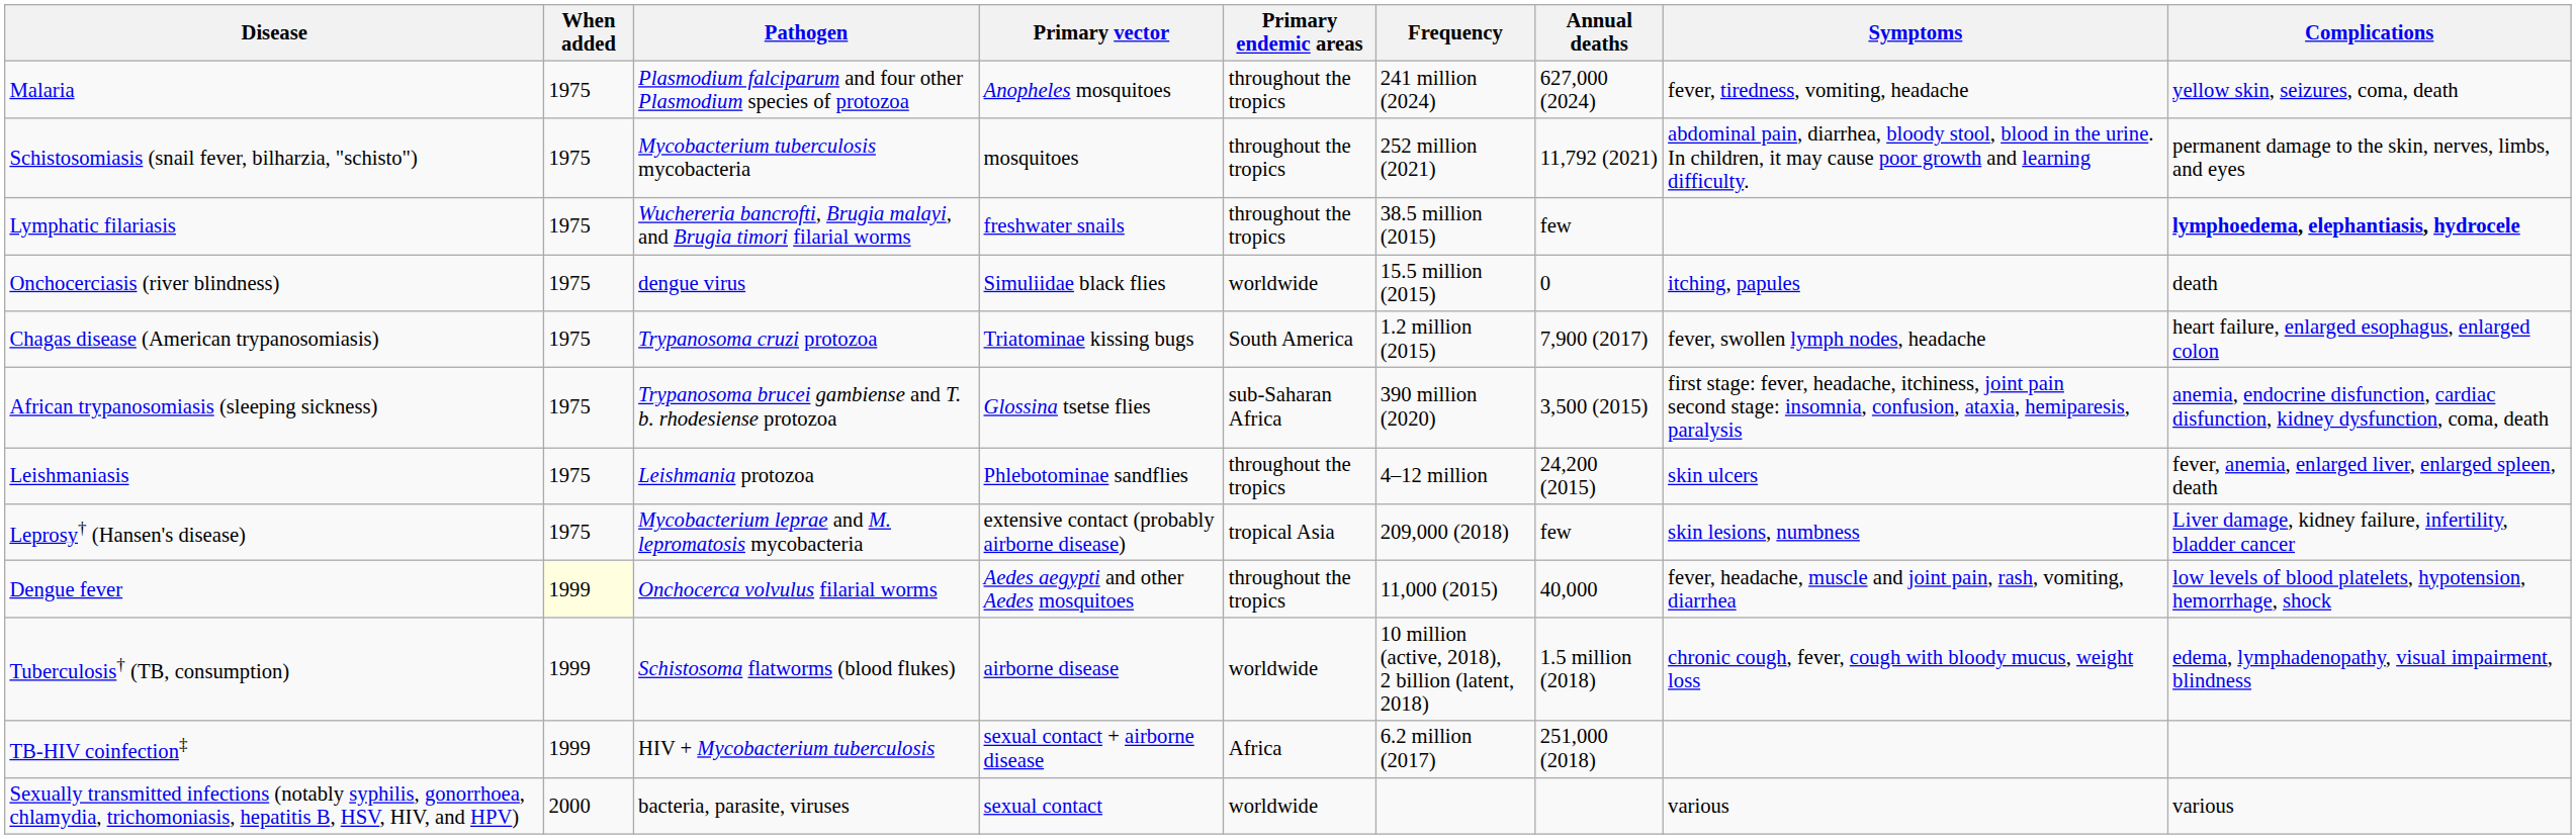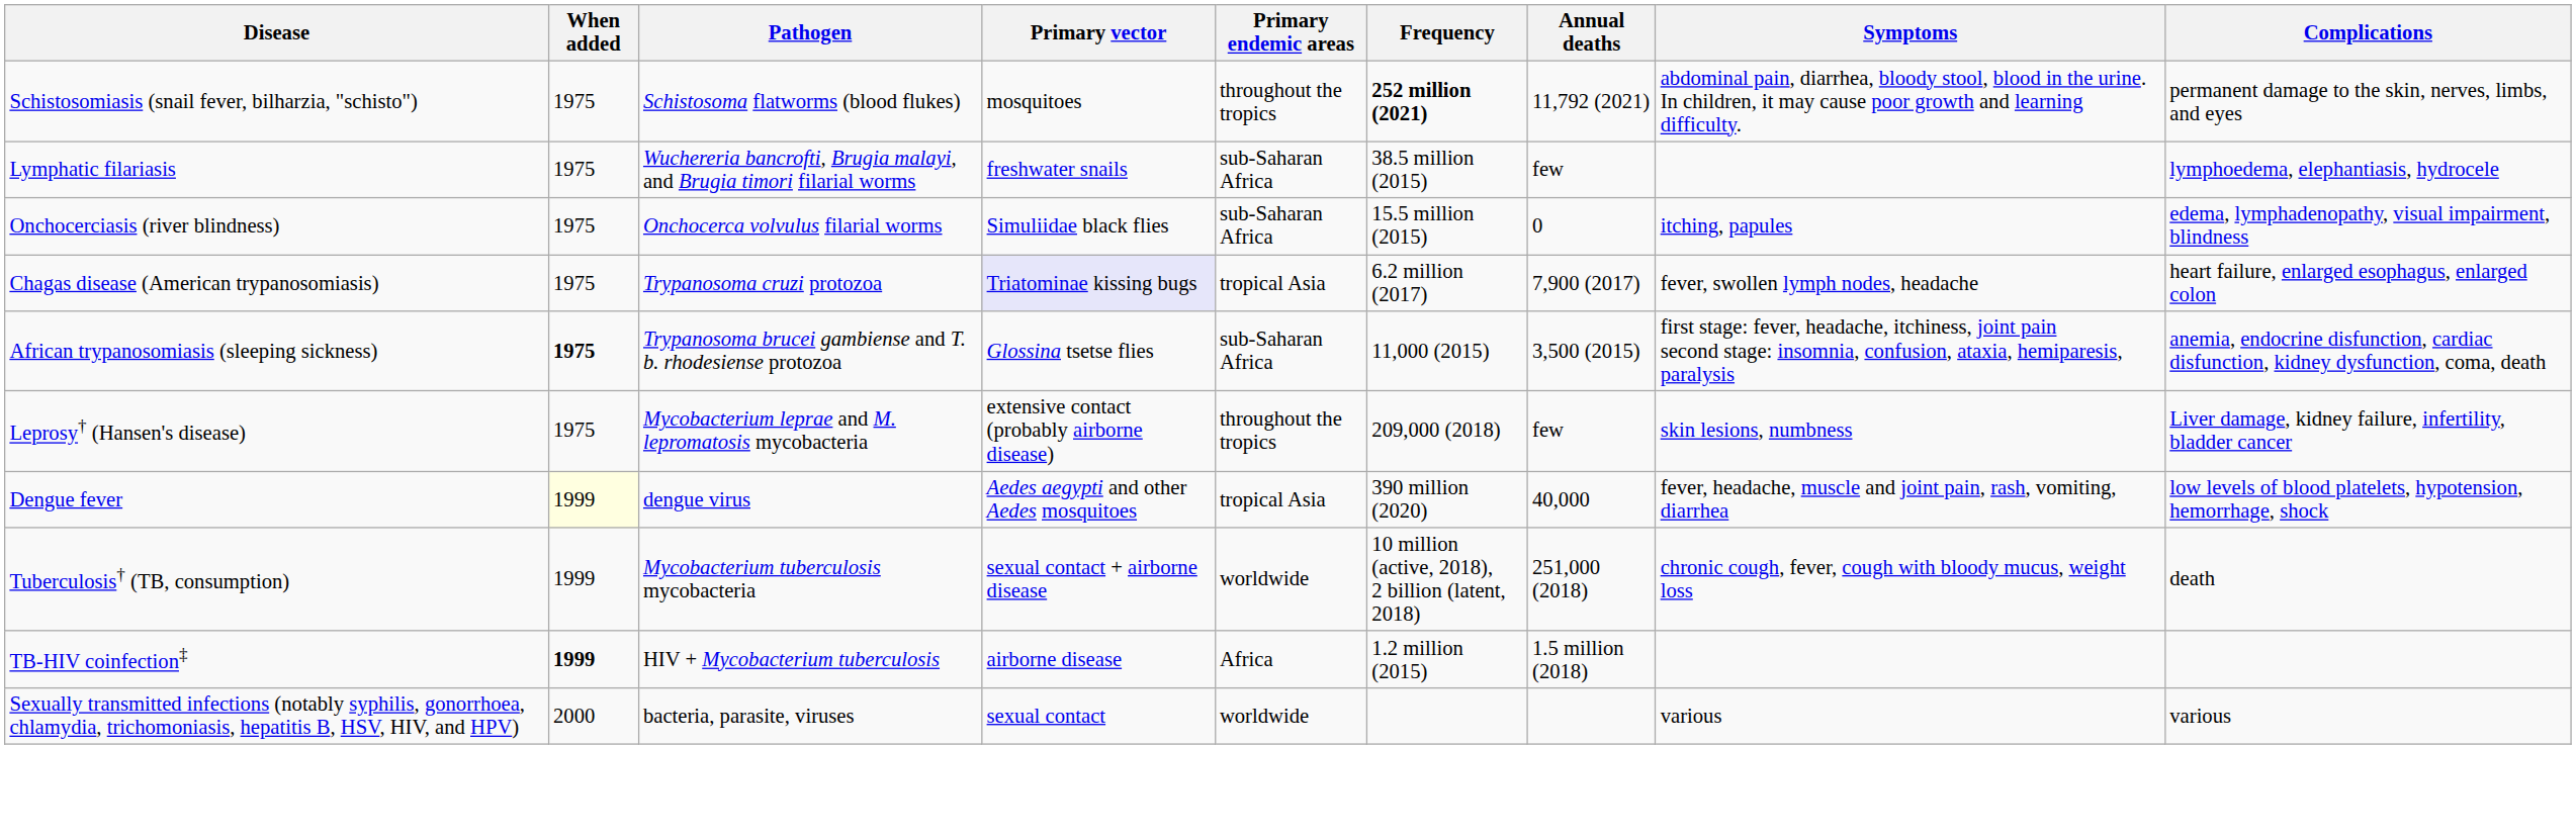 <table class="wikitable">
 <tr>
 <th>Disease</th>
 <th>When added</th>
 <th><a href='#'>Pathogen</a></th>
 <th>Primary <a href='#'>vector</a></th>
 <th>Primary <a href='#'>endemic</a> areas</th>
 <th>Frequency</th>
 <th>Annual deaths</th>
 <th><a href='#'>Symptoms</a></th>
 <th><a href='#'>Complications</a></th>
 </tr>
 <tr>
-<td><a href='#'>Malaria</a></td>
-<td>1975</td>
-<td><em><a href='#'>Plasmodium falciparum</a></em> and four other <em><a href='#'>Plasmodium</a></em> species of <a href='#'>protozoa</a></td>
-<td><em><a href='#'>Anopheles</a></em> mosquitoes</td>
-<td>throughout the tropics</td>
-<td>241 million (2024)</td>
-<td>627,000 (2024)</td>
-<td>fever, <a href='#'>tiredness</a>, vomiting, headache</td>
-<td><a href='#'>yellow skin</a>, <a href='#'>seizures</a>, coma, death</td>
-</tr>
-<tr>
 <td><a href='#'>Schistosomiasis</a>  (snail fever,  bilharzia, "schisto")</td>
 <td>1975</td>
-<td><em><a href='#'>Mycobacterium tuberculosis</a></em> mycobacteria</td>
+<td><em><a href='#'>Schistosoma</a></em> <a href='#'>flatworms</a> (blood flukes)</td>
 <td>mosquitoes</td>
 <td>throughout the tropics</td>
-<td>252 million (2021)</td>
+<td><strong>252 million (2021)</strong></td>
 <td>11,792 (2021)</td>
 <td><a href='#'>abdominal pain</a>, diarrhea, <a href='#'>bloody stool</a>, <a href='#'>blood in the urine</a>. In children, it may cause <a href='#'>poor growth</a> and <a href='#'>learning difficulty</a>.</td>
 <td>permanent damage to the skin, nerves, limbs, and eyes</td>
 </tr>
 <tr>
 <td><a href='#'>Lymphatic filariasis</a></td>
 <td>1975</td>
 <td><em><a href='#'>Wuchereria bancrofti</a>, <a href='#'>Brugia malayi</a>,</em> and <em><a href='#'>Brugia timori</a></em> <a href='#'>filarial worms</a></td>
 <td><a href='#'>freshwater snails</a></td>
-<td>throughout the tropics</td>
+<td>sub-Saharan Africa</td>
 <td>38.5 million (2015)</td>
 <td>few</td>
 <td></td>
-<td><strong><a href='#'>lymphoedema</a>, <a href='#'>elephantiasis</a>, <a href='#'>hydrocele</a></strong></td>
+<td><a href='#'>lymphoedema</a>, <a href='#'>elephantiasis</a>, <a href='#'>hydrocele</a></td>
 </tr>
 <tr>
 <td><a href='#'>Onchocerciasis</a>  (river blindness)</td>
 <td>1975</td>
-<td><a href='#'>dengue virus</a></td>
+<td><em><a href='#'>Onchocerca volvulus</a></em> <a href='#'>filarial worms</a></td>
 <td><a href='#'>Simuliidae</a> black flies</td>
-<td>worldwide</td>
+<td>sub-Saharan Africa</td>
 <td>15.5 million (2015)</td>
 <td>0</td>
 <td><a href='#'>itching</a>, <a href='#'>papules</a></td>
-<td>death</td>
+<td><a href='#'>edema</a>, <a href='#'>lymphadenopathy</a>, <a href='#'>visual impairment</a>, <a href='#'>blindness</a></td>
 </tr>
 <tr>
 <td><a href='#'>Chagas disease</a> (American trypanosomiasis)</td>
 <td>1975</td>
 <td><em><a href='#'>Trypanosoma cruzi</a></em> <a href='#'>protozoa</a></td>
-<td><a href='#'>Triatominae</a> kissing bugs</td>
-<td>South America</td>
-<td>1.2 million (2015)</td>
+<td style="background: lavender;"><a href='#'>Triatominae</a> kissing bugs</td>
+<td>tropical Asia</td>
+<td>6.2 million (2017)</td>
 <td>7,900 (2017)</td>
 <td>fever, swollen <a href='#'>lymph nodes</a>, headache</td>
 <td>heart failure, <a href='#'>enlarged esophagus</a>, <a href='#'>enlarged colon</a></td>
 </tr>
 <tr>
 <td><a href='#'>African trypanosomiasis</a>  (sleeping sickness)</td>
-<td>1975</td>
+<td><strong>1975</strong></td>
 <td><em><a href='#'>Trypanosoma brucei</a> gambiense</em> and <em>T. b. rhodesiense</em> protozoa</td>
 <td><em><a href='#'>Glossina</a></em> tsetse flies</td>
 <td>sub-Saharan Africa</td>
-<td>390 million (2020)</td>
+<td>11,000 (2015)</td>
 <td>3,500 (2015)</td>
 <td>first stage: fever, headache, itchiness, <a href='#'>joint pain</a><br>second stage: <a href='#'>insomnia</a>, <a href='#'>confusion</a>, <a href='#'>ataxia</a>, <a href='#'>hemiparesis</a>, <a href='#'>paralysis</a></td>
 <td><a href='#'>anemia</a>, <a href='#'>endocrine disfunction</a>, <a href='#'>cardiac disfunction</a>, <a href='#'>kidney dysfunction</a>, coma, death</td>
-</tr>
-<tr>
-<td><a href='#'>Leishmaniasis</a></td>
-<td>1975</td>
-<td><em><a href='#'>Leishmania</a></em> protozoa</td>
-<td><a href='#'>Phlebotominae</a> sandflies</td>
-<td>throughout the tropics</td>
-<td>4–12 million</td>
-<td>24,200 (2015)</td>
-<td><a href='#'>skin ulcers</a></td>
-<td>fever, <a href='#'>anemia</a>, <a href='#'>enlarged liver</a>, <a href='#'>enlarged spleen</a>, death</td>
 </tr>
 <tr>
 <td><a href='#'>Leprosy</a><sup>†</sup> (Hansen's disease)</td>
 <td>1975</td>
 <td><em><a href='#'>Mycobacterium leprae</a></em> and <a href='#'><em>M. lepromatosis</em></a>  mycobacteria</td>
 <td>extensive contact (probably <a href='#'>airborne disease</a>)</td>
-<td>tropical Asia</td>
+<td>throughout the tropics</td>
 <td>209,000 (2018)</td>
 <td>few</td>
 <td><a href='#'>skin lesions</a>, <a href='#'>numbness</a></td>
 <td><a href='#'>Liver damage</a>, kidney failure, <a href='#'>infertility</a>, <a href='#'>bladder cancer</a></td>
 </tr>
 <tr>
 <td><a href='#'>Dengue fever</a></td>
 <td style="background: lightyellow;">1999</td>
-<td><em><a href='#'>Onchocerca volvulus</a></em> <a href='#'>filarial worms</a></td>
+<td><a href='#'>dengue virus</a></td>
 <td><em><a href='#'>Aedes aegypti</a></em> and other <em><a href='#'>Aedes</a></em> <a href='#'>mosquitoes</a></td>
-<td>throughout the tropics</td>
-<td>11,000 (2015)</td>
+<td>tropical Asia</td>
+<td>390 million (2020)</td>
 <td>40,000</td>
 <td>fever, headache, <a href='#'>muscle</a> and <a href='#'>joint pain</a>, <a href='#'>rash</a>, vomiting, <a href='#'>diarrhea</a></td>
 <td><a href='#'>low levels of blood platelets</a>, <a href='#'>hypotension</a>, <a href='#'>hemorrhage</a>, <a href='#'>shock</a></td>
 </tr>
 <tr>
 <td><a href='#'>Tuberculosis</a><sup>†</sup> (TB, consumption)</td>
 <td>1999</td>
-<td><em><a href='#'>Schistosoma</a></em> <a href='#'>flatworms</a> (blood flukes)</td>
-<td><a href='#'>airborne disease</a></td>
+<td><em><a href='#'>Mycobacterium tuberculosis</a></em> mycobacteria</td>
+<td><a href='#'>sexual contact</a> + <a href='#'>airborne disease</a></td>
 <td>worldwide</td>
 <td>10 million (active, 2018),<br>2 billion (latent, 2018)</td>
-<td>1.5 million (2018)</td>
+<td>251,000 (2018)</td>
 <td><a href='#'>chronic cough</a>, fever, <a href='#'>cough with bloody mucus</a>, <a href='#'>weight loss</a></td>
-<td><a href='#'>edema</a>, <a href='#'>lymphadenopathy</a>, <a href='#'>visual impairment</a>, <a href='#'>blindness</a></td>
+<td>death</td>
 </tr>
 <tr>
 <td><a href='#'>TB-HIV coinfection</a><sup>‡</sup></td>
-<td>1999</td>
+<td><strong>1999</strong></td>
 <td>HIV + <em><a href='#'>Mycobacterium tuberculosis</a></em></td>
-<td><a href='#'>sexual contact</a> + <a href='#'>airborne disease</a></td>
+<td><a href='#'>airborne disease</a></td>
 <td>Africa</td>
-<td>6.2 million (2017)</td>
-<td>251,000 (2018)</td>
+<td>1.2 million (2015)</td>
+<td>1.5 million (2018)</td>
 <td></td>
 <td></td>
 </tr>
 <tr>
 <td><a href='#'>Sexually transmitted infections</a> (notably <a href='#'>syphilis</a>, <a href='#'>gonorrhoea</a>, <a href='#'>chlamydia</a>, <a href='#'>trichomoniasis</a>, <a href='#'>hepatitis B</a>, <a href='#'>HSV</a>, HIV, and <a href='#'>HPV</a>)</td>
 <td>2000</td>
 <td>bacteria, parasite, viruses</td>
 <td><a href='#'>sexual contact</a></td>
 <td>worldwide</td>
 <td></td>
 <td></td>
 <td>various</td>
 <td>various</td>
 </tr>
 </table>
